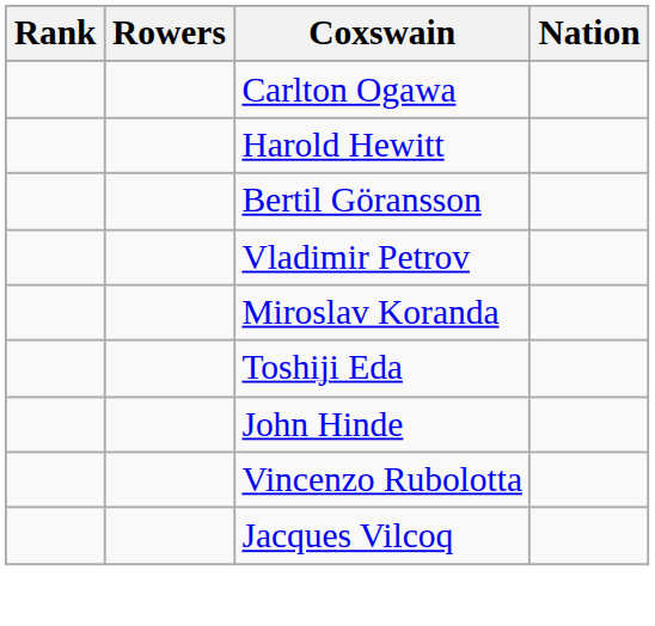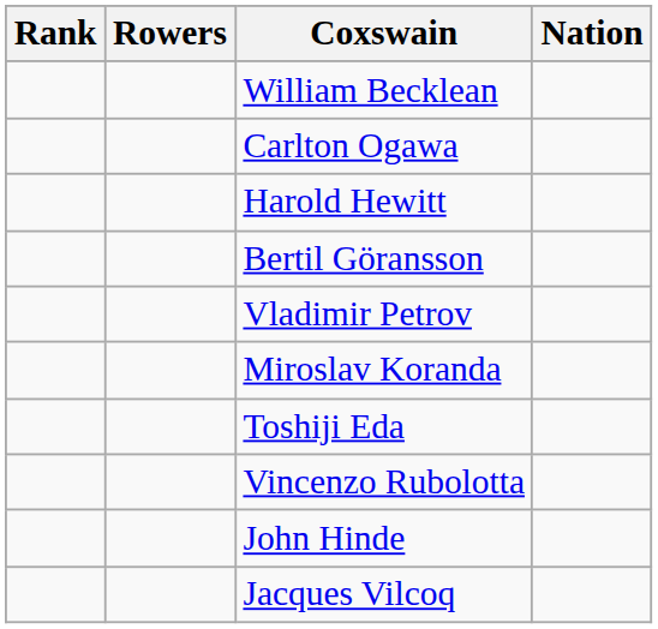 <table class="wikitable sortable" style="text-align:center">
 <tr>
 <th>Rank</th>
 <th>Rowers</th>
 <th>Coxswain</th>
 <th>Nation</th>
+</tr>
+<tr>
+<td></td>
+<td></td>
+<td align=left><a href='#'>William Becklean</a></td>
+<td align=left></td>
 </tr>
 <tr>
 <td></td>
 <td></td>
 <td align=left><a href='#'>Carlton Ogawa</a></td>
 <td align=left></td>
 </tr>
 <tr>
 <td></td>
 <td></td>
 <td align=left><a href='#'>Harold Hewitt</a></td>
 <td align=left></td>
 </tr>
 <tr>
 <td></td>
 <td></td>
 <td align=left><a href='#'>Bertil Göransson</a></td>
 <td align=left></td>
 </tr>
 <tr>
 <td></td>
 <td></td>
 <td align=left><a href='#'>Vladimir Petrov</a></td>
 <td align=left></td>
 </tr>
 <tr>
 <td></td>
 <td></td>
 <td align=left><a href='#'>Miroslav Koranda</a></td>
 <td align=left></td>
 </tr>
 <tr>
 <td></td>
 <td></td>
 <td align=left><a href='#'>Toshiji Eda</a></td>
 <td align=left></td>
 </tr>
 <tr>
 <td></td>
 <td></td>
-<td align=left><a href='#'>John Hinde</a></td>
+<td align=left><a href='#'>Vincenzo Rubolotta</a></td>
 <td align=left></td>
 </tr>
 <tr>
 <td></td>
 <td></td>
-<td align=left><a href='#'>Vincenzo Rubolotta</a></td>
+<td align=left><a href='#'>John Hinde</a></td>
 <td align=left></td>
 </tr>
 <tr>
 <td></td>
 <td></td>
 <td align=left><a href='#'>Jacques Vilcoq</a></td>
 <td align=left></td>
 </tr>
 </table>
